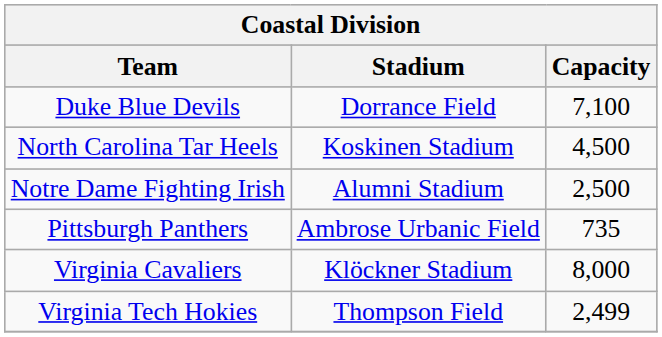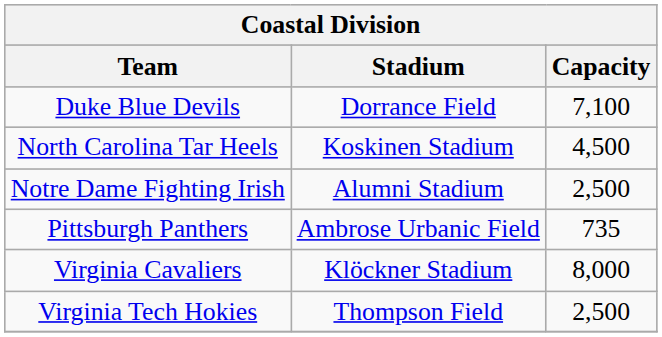 <table class="wikitable sortable" style="text-align:center">
 <tr>
 <th colspan=3>Coastal Division</th>
 </tr>
 <tr>
 <th>Team</th>
 <th>Stadium</th>
 <th>Capacity</th>
 </tr>
 <tr>
 <td><a href='#'>Duke Blue Devils</a></td>
 <td><a href='#'>Dorrance Field</a></td>
 <td>7,100</td>
 </tr>
 <tr>
 <td><a href='#'>North Carolina Tar Heels</a></td>
 <td><a href='#'>Koskinen Stadium</a></td>
 <td>4,500</td>
 </tr>
 <tr>
 <td><a href='#'>Notre Dame Fighting Irish</a></td>
 <td><a href='#'>Alumni Stadium</a></td>
 <td>2,500</td>
 </tr>
 <tr>
 <td><a href='#'>Pittsburgh Panthers</a></td>
 <td><a href='#'>Ambrose Urbanic Field</a></td>
 <td>735</td>
 </tr>
 <tr>
 <td><a href='#'>Virginia Cavaliers</a></td>
 <td><a href='#'>Klöckner Stadium</a></td>
 <td>8,000</td>
 </tr>
 <tr>
 <td><a href='#'>Virginia Tech Hokies</a></td>
 <td><a href='#'>Thompson Field</a></td>
-<td>2,499</td>
+<td>2,500</td>
 </tr>
 <tr>
 </tr>
 </table>
